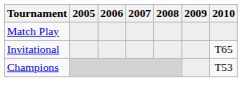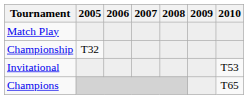 <table class="wikitable" style="text-align:center;">
 <tr>
 <th>Tournament</th>
 <th>2005</th>
 <th>2006</th>
 <th>2007</th>
 <th>2008</th>
 <th>2009</th>
 <th>2010</th>
 </tr>
 <tr>
 <td align="left"><a href='#'>Match Play</a></td>
 <td style="background:#eeeeee;"></td>
 <td style="background:#eeeeee;"></td>
 <td style="background:#eeeeee;"></td>
 <td style="background:#eeeeee;"></td>
 <td style="background:#eeeeee;"></td>
 <td style="background:#eeeeee;"></td>
 </tr>
 <tr>
+<td align="left"><a href='#'>Championship</a></td>
+<td>T32</td>
+<td style="background:#eeeeee;"></td>
+<td style="background:#eeeeee;"></td>
+<td style="background:#eeeeee;"></td>
+<td style="background:#eeeeee;"></td>
+<td style="background:#eeeeee;"></td>
+</tr>
+<tr>
 <td align="left"><a href='#'>Invitational</a></td>
 <td style="background:#eeeeee;"></td>
 <td style="background:#eeeeee;"></td>
 <td style="background:#eeeeee;"></td>
 <td style="background:#eeeeee;"></td>
 <td style="background:#eeeeee;"></td>
-<td>T65</td>
+<td>T53</td>
 </tr>
 <tr>
 <td align="left"><a href='#'>Champions</a></td>
 <td colspan=4 style="background:#D3D3D3;"></td>
 <td style="background:#eeeeee;"></td>
-<td>T53</td>
+<td>T65</td>
 </tr>
 </table>
